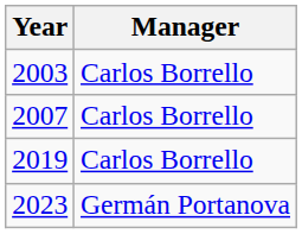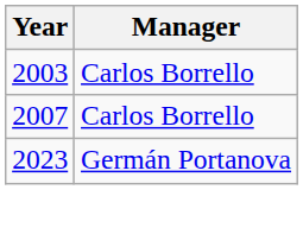 <table class="wikitable">
 <tr>
 <th>Year</th>
 <th>Manager</th>
 </tr>
 <tr>
 <td align=center><a href='#'>2003</a></td>
 <td> <a href='#'>Carlos Borrello</a></td>
 </tr>
 <tr>
 <td align=center><a href='#'>2007</a></td>
 <td> <a href='#'>Carlos Borrello</a></td>
 </tr>
 <tr>
-<td align=center><a href='#'>2019</a></td>
-<td> <a href='#'>Carlos Borrello</a></td>
-</tr>
-<tr>
 <td align=center><a href='#'>2023</a></td>
 <td> <a href='#'>Germán Portanova</a></td>
 </tr>
 </table>
